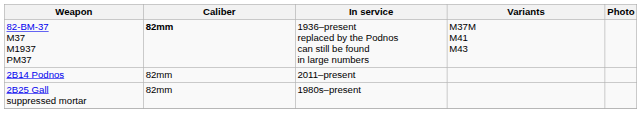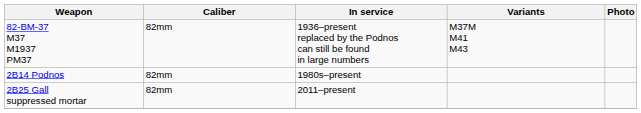 <table class="wikitable">
 <tr>
 <th style="width:22%;", align=left>Weapon</th>
 <th style="width:24%;", align=left>Caliber</th>
 <th style="width:24%;", align=left>In service</th>
 <th style="width:25%;", align=left>Variants</th>
 <th style="width:29%;">Photo</th>
 </tr>
 <tr>
 <td align=left, valign=top><a href='#'>82-BM-37</a><br>M37<br>M1937<br>PM37</td>
-<td align=left, valign=top><strong>82mm</strong></td>
+<td align=left, valign=top>82mm</td>
 <td align=left, valign=top>1936–present<br>replaced by the Podnos<br>can still be found<br>in large numbers</td>
 <td align=left, valign=top>M37M<br>M41<br>M43</td>
 <td align=left, valign=top></td>
 </tr>
 <tr>
 <td align=left, valign=top><a href='#'>2B14 Podnos</a></td>
 <td align=left, valign=top>82mm</td>
-<td align=left, valign=top>2011–present</td>
+<td align=left, valign=top>1980s–present</td>
 <td align=left, valign=top></td>
 <td align=left, valign=top></td>
 </tr>
 <tr>
 <td align=left, valign=top><a href='#'>2B25 Gall</a><br>suppressed mortar</td>
 <td align=left, valign=top>82mm</td>
-<td align=left, valign=top>1980s–present</td>
+<td align=left, valign=top>2011–present</td>
 <td align=left, valign=top></td>
 <td align=left, valign=top></td>
 </tr>
 <tr>
 </tr>
 </table>
